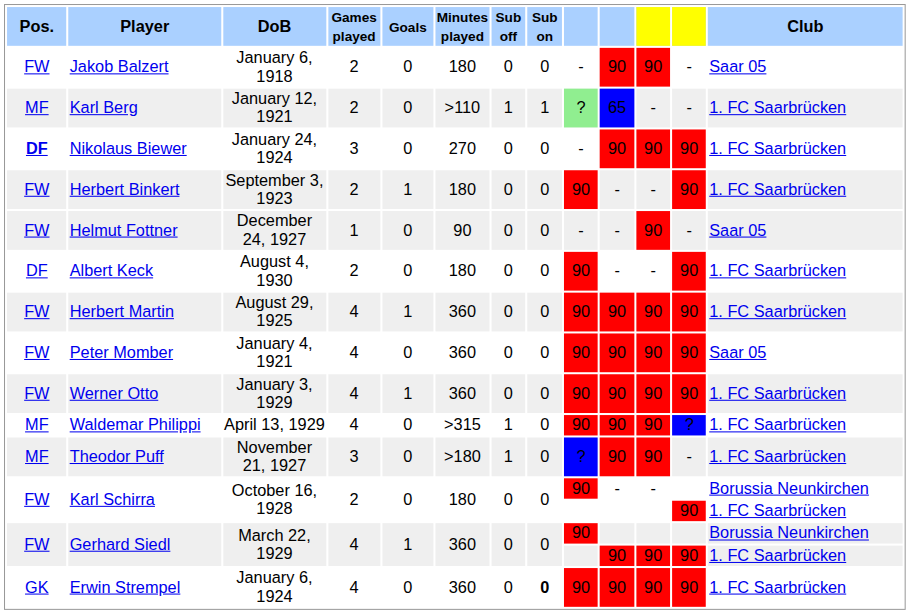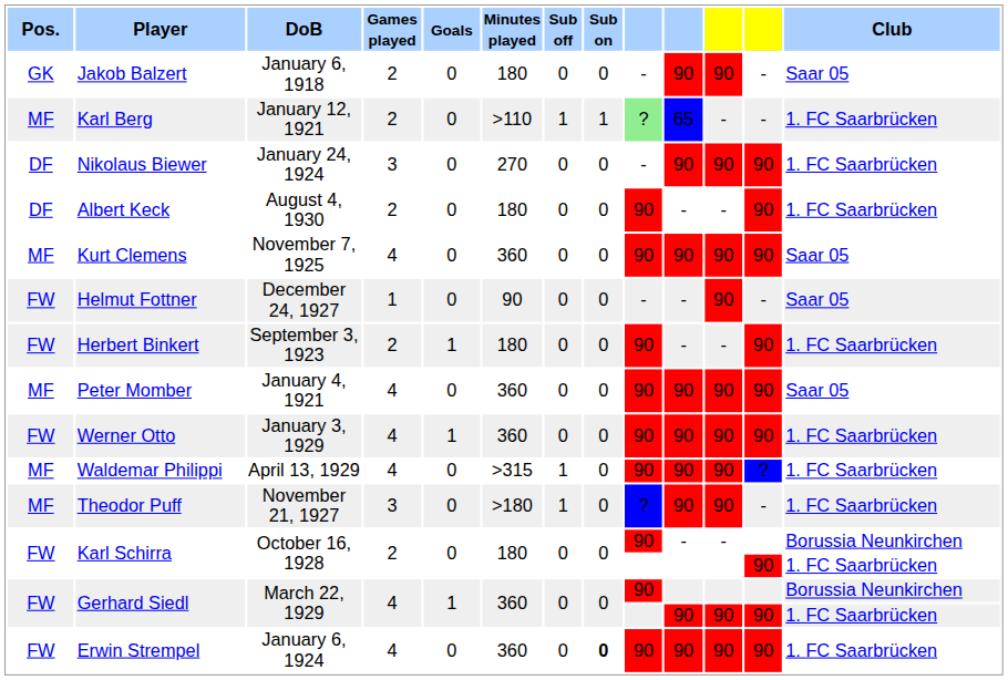 <table border="0" width="100%" style="border: 1px solid #999; background-color:white; text-align:center">
 <tr align="center" bgcolor="#AAD0FF">
 <th width=7%>Pos.</th>
 <th width=18%>Player</th>
 <th width=12%>DoB</th>
 <th width=6%><small>Games<br>played</small></th>
 <th width=6%><small>Goals</small></th>
 <th width=4%><small>Minutes<br>played</small></th>
 <th width=4%><small>Sub off</small></th>
 <th width=4%><small>Sub on</small></th>
 <th width=4%></th>
 <th width=4%></th>
 <th width=4% bgcolor=yellow></th>
 <th width=4% bgcolor=yellow></th>
 <th width=25%>Club</th>
 </tr>
 <tr>
-<td><a href='#'>FW</a></td>
+<td><a href='#'>GK</a></td>
 <td align="left"><a href='#'>Jakob Balzert</a></td>
 <td>January 6, 1918</td>
 <td>2</td>
 <td>0</td>
 <td>180</td>
 <td>0</td>
 <td>0</td>
 <td>-</td>
 <td bgcolor=red>90</td>
 <td bgcolor=red>90</td>
 <td>-</td>
 <td align="left"> <a href='#'>Saar 05</a></td>
 </tr>
 <tr bgcolor="#EFEFEF">
 <td><a href='#'>MF</a></td>
 <td align="left"><a href='#'>Karl Berg</a></td>
 <td>January 12, 1921</td>
 <td>2</td>
 <td>0</td>
 <td>>110</td>
 <td>1</td>
 <td>1</td>
 <td bgcolor=lightgreen>?</td>
 <td bgcolor=blue>65</td>
 <td>-</td>
 <td>-</td>
 <td align="left"> <a href='#'>1. FC Saarbrücken</a></td>
 </tr>
 <tr>
-<td><strong><a href='#'>DF</a></strong></td>
+<td><a href='#'>DF</a></td>
 <td align="left"><a href='#'>Nikolaus Biewer</a></td>
 <td>January 24, 1924</td>
 <td>3</td>
 <td>0</td>
 <td>270</td>
 <td>0</td>
 <td>0</td>
 <td>-</td>
 <td bgcolor=red>90</td>
 <td bgcolor=red>90</td>
 <td bgcolor=red>90</td>
 <td align="left"> <a href='#'>1. FC Saarbrücken</a></td>
+</tr>
+<tr>
+<td><a href='#'>DF</a></td>
+<td align="left"><a href='#'>Albert Keck</a></td>
+<td>August 4, 1930</td>
+<td>2</td>
+<td>0</td>
+<td>180</td>
+<td>0</td>
+<td>0</td>
+<td bgcolor=red>90</td>
+<td>-</td>
+<td>-</td>
+<td bgcolor=red>90</td>
+<td align="left"> <a href='#'>1. FC Saarbrücken</a></td>
+</tr>
+<tr>
+<td><a href='#'>MF</a></td>
+<td align="left"><a href='#'>Kurt Clemens</a></td>
+<td>November 7, 1925</td>
+<td>4</td>
+<td>0</td>
+<td>360</td>
+<td>0</td>
+<td>0</td>
+<td bgcolor=red>90</td>
+<td bgcolor=red>90</td>
+<td bgcolor=red>90</td>
+<td bgcolor=red>90</td>
+<td align="left"> <a href='#'>Saar 05</a></td>
+</tr>
+<tr bgcolor="#EFEFEF">
+<td><a href='#'>FW</a></td>
+<td align="left"><a href='#'>Helmut Fottner</a></td>
+<td>December 24, 1927</td>
+<td>1</td>
+<td>0</td>
+<td>90</td>
+<td>0</td>
+<td>0</td>
+<td>-</td>
+<td>-</td>
+<td bgcolor=red>90</td>
+<td>-</td>
+<td align="left"> <a href='#'>Saar 05</a></td>
 </tr>
 <tr bgcolor="#EFEFEF">
 <td><a href='#'>FW</a></td>
 <td align="left"><a href='#'>Herbert Binkert</a></td>
 <td>September 3, 1923</td>
 <td>2</td>
 <td>1</td>
 <td>180</td>
 <td>0</td>
 <td>0</td>
 <td bgcolor=red>90</td>
 <td>-</td>
 <td>-</td>
 <td bgcolor=red>90</td>
 <td align="left"> <a href='#'>1. FC Saarbrücken</a></td>
 </tr>
-<tr bgcolor="#EFEFEF">
-<td><a href='#'>FW</a></td>
-<td align="left"><a href='#'>Helmut Fottner</a></td>
-<td>December 24, 1927</td>
-<td>1</td>
-<td>0</td>
-<td>90</td>
-<td>0</td>
-<td>0</td>
-<td>-</td>
-<td>-</td>
-<td bgcolor=red>90</td>
-<td>-</td>
-<td align="left"> <a href='#'>Saar 05</a></td>
-</tr>
 <tr>
-<td><a href='#'>DF</a></td>
-<td align="left"><a href='#'>Albert Keck</a></td>
-<td>August 4, 1930</td>
-<td>2</td>
-<td>0</td>
-<td>180</td>
-<td>0</td>
-<td>0</td>
-<td bgcolor=red>90</td>
-<td>-</td>
-<td>-</td>
-<td bgcolor=red>90</td>
-<td align="left"> <a href='#'>1. FC Saarbrücken</a></td>
-</tr>
-<tr bgcolor="#EFEFEF">
-<td><a href='#'>FW</a></td>
-<td align="left"><a href='#'>Herbert Martin</a></td>
-<td>August 29, 1925</td>
-<td>4</td>
-<td>1</td>
-<td>360</td>
-<td>0</td>
-<td>0</td>
-<td bgcolor=red>90</td>
-<td bgcolor=red>90</td>
-<td bgcolor=red>90</td>
-<td bgcolor=red>90</td>
-<td align="left"> <a href='#'>1. FC Saarbrücken</a></td>
-</tr>
-<tr>
-<td><a href='#'>FW</a></td>
+<td><a href='#'>MF</a></td>
 <td align="left"><a href='#'>Peter Momber</a></td>
 <td>January 4, 1921</td>
 <td>4</td>
 <td>0</td>
 <td>360</td>
 <td>0</td>
 <td>0</td>
 <td bgcolor=red>90</td>
 <td bgcolor=red>90</td>
 <td bgcolor=red>90</td>
 <td bgcolor=red>90</td>
 <td align="left"> <a href='#'>Saar 05</a></td>
 </tr>
 <tr bgcolor="#EFEFEF">
 <td><a href='#'>FW</a></td>
 <td align="left"><a href='#'>Werner Otto</a></td>
 <td>January 3, 1929</td>
 <td>4</td>
 <td>1</td>
 <td>360</td>
 <td>0</td>
 <td>0</td>
 <td bgcolor=red>90</td>
 <td bgcolor=red>90</td>
 <td bgcolor=red>90</td>
 <td bgcolor=red>90</td>
 <td align="left"> <a href='#'>1. FC Saarbrücken</a></td>
 </tr>
 <tr>
 <td><a href='#'>MF</a></td>
 <td align="left"><a href='#'>Waldemar Philippi</a></td>
 <td>April 13, 1929</td>
 <td>4</td>
 <td>0</td>
 <td>>315</td>
 <td>1</td>
 <td>0</td>
 <td bgcolor=red>90</td>
 <td bgcolor=red>90</td>
 <td bgcolor=red>90</td>
 <td bgcolor=blue>?</td>
 <td align="left"> <a href='#'>1. FC Saarbrücken</a></td>
 </tr>
 <tr bgcolor="#EFEFEF">
 <td><a href='#'>MF</a></td>
 <td align="left"><a href='#'>Theodor Puff</a></td>
 <td>November 21, 1927</td>
 <td>3</td>
 <td>0</td>
 <td>>180</td>
 <td>1</td>
 <td>0</td>
 <td bgcolor=blue>?</td>
 <td bgcolor=red>90</td>
 <td bgcolor=red>90</td>
 <td>-</td>
 <td align="left"> <a href='#'>1. FC Saarbrücken</a></td>
 </tr>
 <tr>
 <td rowspan=2><a href='#'>FW</a></td>
 <td align="left" rowspan=2><a href='#'>Karl Schirra</a></td>
 <td rowspan=2>October 16, 1928</td>
 <td rowspan=2>2</td>
 <td rowspan=2>0</td>
 <td rowspan=2>180</td>
 <td rowspan=2>0</td>
 <td rowspan=2>0</td>
 <td bgcolor=red>90</td>
 <td>-</td>
 <td>-</td>
 <td></td>
 <td align="left"> <a href='#'>Borussia Neunkirchen</a></td>
 </tr>
 <tr>
 <td></td>
 <td></td>
 <td></td>
 <td bgcolor=red>90</td>
 <td align="left"> <a href='#'>1. FC Saarbrücken</a></td>
 </tr>
 <tr bgcolor="#EFEFEF">
 <td rowspan=2><a href='#'>FW</a></td>
 <td align="left" rowspan=2><a href='#'>Gerhard Siedl</a></td>
 <td rowspan=2>March 22, 1929</td>
 <td rowspan=2>4</td>
 <td rowspan=2>1</td>
 <td rowspan=2>360</td>
 <td rowspan=2>0</td>
 <td rowspan=2>0</td>
 <td bgcolor=red>90</td>
 <td></td>
 <td></td>
 <td></td>
 <td align="left"> <a href='#'>Borussia Neunkirchen</a></td>
 </tr>
 <tr bgcolor="#EFEFEF">
 <td></td>
 <td bgcolor=red>90</td>
 <td bgcolor=red>90</td>
 <td bgcolor=red>90</td>
 <td align="left"> <a href='#'>1. FC Saarbrücken</a></td>
 </tr>
 <tr>
-<td><a href='#'>GK</a></td>
+<td><a href='#'>FW</a></td>
 <td align="left"><a href='#'>Erwin Strempel</a></td>
 <td>January 6, 1924</td>
 <td>4</td>
 <td>0</td>
 <td>360</td>
 <td>0</td>
 <td><strong>0</strong></td>
 <td bgcolor=red>90</td>
 <td bgcolor=red>90</td>
 <td bgcolor=red>90</td>
 <td bgcolor=red>90</td>
 <td align="left"> <a href='#'>1. FC Saarbrücken</a></td>
 </tr>
 </table>
